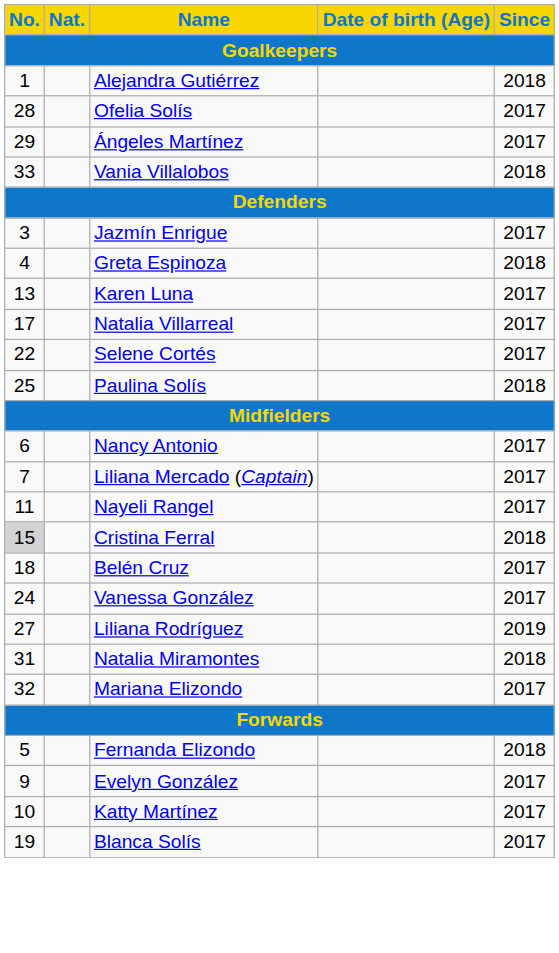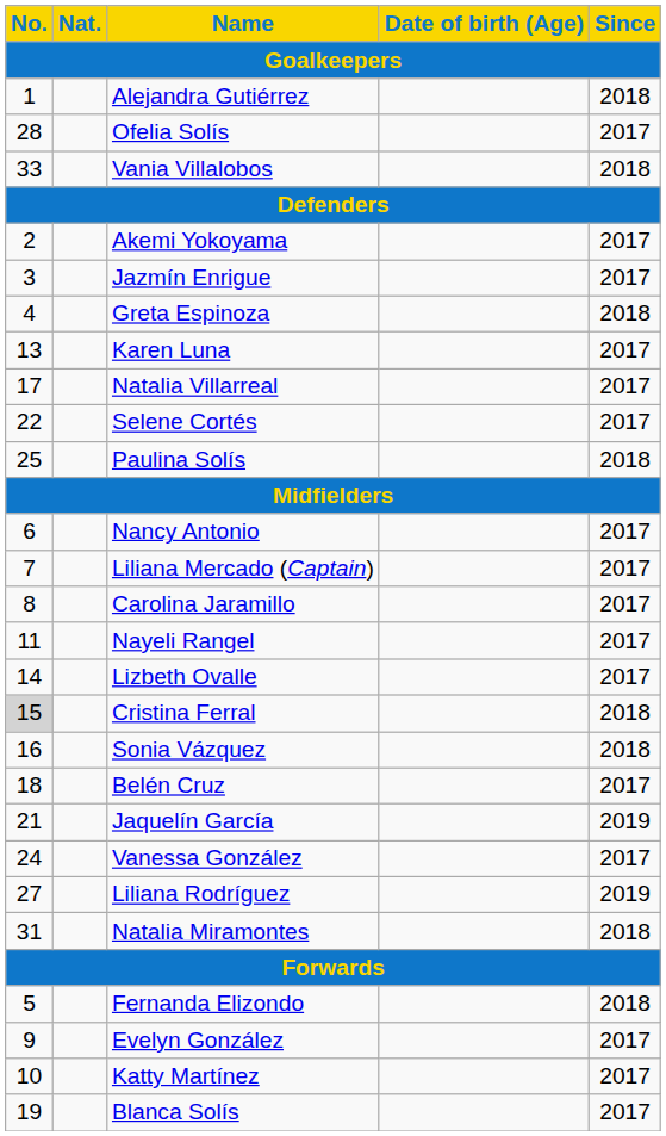 <table class="wikitable" style="text-align:center; font-size:100%;">
 <tr>
 <th style=background-color:#F9D600;color:#0E77CA>No.</th>
 <th style=background-color:#F9D600;color:#0E77CA>Nat.</th>
 <th style=background-color:#F9D600;color:#0E77CA>Name</th>
 <th style=background-color:#F9D600;color:#0E77CA>Date of birth (Age)</th>
 <th style=background-color:#F9D600;color:#0E77CA>Since</th>
 </tr>
 <tr>
 <th colspan="5" style="background:#0E77CA; color:#F9D600; text-align:center;">Goalkeepers</th>
 </tr>
 <tr>
 <td>1</td>
 <td></td>
 <td align=left><a href='#'>Alejandra Gutiérrez</a></td>
 <td></td>
 <td>2018</td>
 </tr>
 <tr>
 <td>28</td>
 <td></td>
 <td align=left><a href='#'>Ofelia Solís</a></td>
 <td></td>
 <td>2017</td>
 </tr>
 <tr>
-<td>29</td>
-<td></td>
-<td align=left><a href='#'>Ángeles Martínez</a></td>
-<td></td>
-<td>2017</td>
-</tr>
-<tr>
 <td>33</td>
 <td></td>
 <td align=left><a href='#'>Vania Villalobos</a></td>
 <td></td>
 <td>2018</td>
 </tr>
 <tr>
 <th colspan="5" style="background:#0E77CA; color:#F9D600; text-align:center;">Defenders</th>
+</tr>
+<tr>
+<td>2</td>
+<td></td>
+<td align=left><a href='#'>Akemi Yokoyama</a></td>
+<td></td>
+<td>2017</td>
 </tr>
 <tr>
 <td>3</td>
 <td></td>
 <td align=left><a href='#'>Jazmín Enrigue</a></td>
 <td></td>
 <td>2017</td>
 </tr>
 <tr>
 <td>4</td>
 <td></td>
 <td align=left><a href='#'>Greta Espinoza</a></td>
 <td></td>
 <td>2018</td>
 </tr>
 <tr>
 <td>13</td>
 <td></td>
 <td align=left><a href='#'>Karen Luna</a></td>
 <td></td>
 <td>2017</td>
 </tr>
 <tr>
 <td>17</td>
 <td></td>
 <td align=left><a href='#'>Natalia Villarreal</a></td>
 <td></td>
 <td>2017</td>
 </tr>
 <tr>
 <td>22</td>
 <td></td>
 <td align=left><a href='#'>Selene Cortés</a></td>
 <td></td>
 <td>2017</td>
 </tr>
 <tr>
 <td>25</td>
 <td></td>
 <td align=left><a href='#'>Paulina Solís</a></td>
 <td></td>
 <td>2018</td>
 </tr>
 <tr>
 <th colspan="5" style="background:#0E77CA; color:#F9D600; text-align:center;">Midfielders</th>
 </tr>
 <tr>
 <td>6</td>
 <td></td>
 <td align=left><a href='#'>Nancy Antonio</a></td>
 <td></td>
 <td>2017</td>
 </tr>
 <tr>
 <td>7</td>
 <td></td>
 <td align=left><a href='#'>Liliana Mercado</a> (<em><a href='#'>Captain</a></em>)</td>
 <td></td>
 <td>2017</td>
 </tr>
 <tr>
+<td>8</td>
+<td></td>
+<td align=left><a href='#'>Carolina Jaramillo</a></td>
+<td></td>
+<td>2017</td>
+</tr>
+<tr>
 <td>11</td>
 <td></td>
 <td align=left><a href='#'>Nayeli Rangel</a></td>
+<td></td>
+<td>2017</td>
+</tr>
+<tr>
+<td>14</td>
+<td></td>
+<td align=left><a href='#'>Lizbeth Ovalle</a></td>
 <td></td>
 <td>2017</td>
 </tr>
 <tr>
 <td style="background: lightgrey;">15</td>
 <td></td>
 <td align=left><a href='#'>Cristina Ferral</a></td>
 <td></td>
 <td>2018</td>
 </tr>
 <tr>
+<td>16</td>
+<td></td>
+<td align=left><a href='#'>Sonia Vázquez</a></td>
+<td></td>
+<td>2018</td>
+</tr>
+<tr>
 <td>18</td>
 <td></td>
 <td align=left><a href='#'>Belén Cruz</a></td>
 <td></td>
 <td>2017</td>
+</tr>
+<tr>
+<td>21</td>
+<td></td>
+<td align=left><a href='#'>Jaquelín García</a></td>
+<td></td>
+<td>2019</td>
 </tr>
 <tr>
 <td>24</td>
 <td></td>
 <td align=left><a href='#'>Vanessa González</a></td>
 <td></td>
 <td>2017</td>
 </tr>
 <tr>
 <td>27</td>
 <td></td>
 <td align=left><a href='#'>Liliana Rodríguez</a></td>
 <td></td>
 <td>2019</td>
 </tr>
 <tr>
 <td>31</td>
 <td></td>
 <td align=left><a href='#'>Natalia Miramontes</a></td>
 <td></td>
 <td>2018</td>
-</tr>
-<tr>
-<td>32</td>
-<td></td>
-<td align=left><a href='#'>Mariana Elizondo</a></td>
-<td></td>
-<td>2017</td>
 </tr>
 <tr>
 <th colspan="5" style="background:#0E77CA; color:#F9D600; text-align:center;">Forwards</th>
 </tr>
 <tr>
 <td>5</td>
 <td></td>
 <td align=left><a href='#'>Fernanda Elizondo</a></td>
 <td></td>
 <td>2018</td>
 </tr>
 <tr>
 <td>9</td>
 <td></td>
 <td align=left><a href='#'>Evelyn González</a></td>
 <td></td>
 <td>2017</td>
 </tr>
 <tr>
 <td>10</td>
 <td></td>
 <td align=left><a href='#'>Katty Martínez</a></td>
 <td></td>
 <td>2017</td>
 </tr>
 <tr>
 <td>19</td>
 <td></td>
 <td align=left><a href='#'>Blanca Solís</a></td>
 <td></td>
 <td>2017</td>
 </tr>
 </table>
